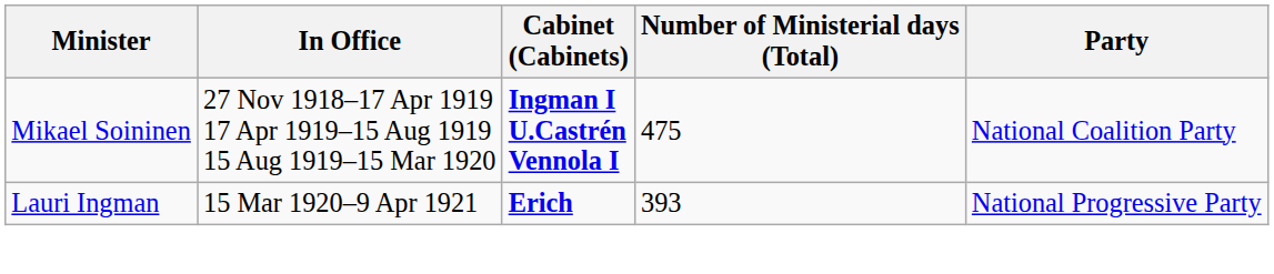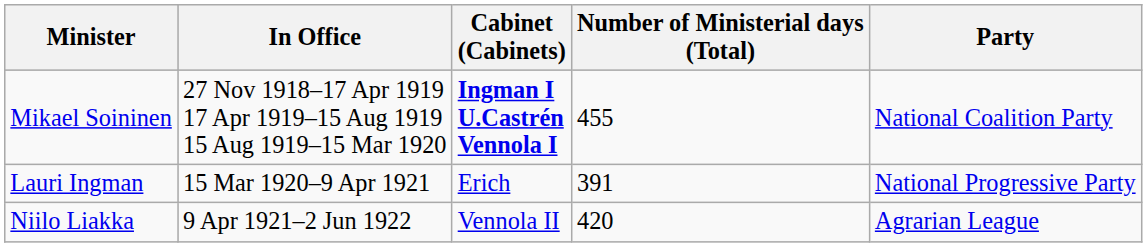 <table class="wikitable">
 <tr>
 <th>Minister</th>
 <th>In Office</th>
 <th>Cabinet<br>(Cabinets)</th>
 <th>Number of Ministerial days <br>(Total)</th>
 <th>Party</th>
 </tr>
 <tr>
 <td><a href='#'>Mikael Soininen</a></td>
 <td>27 Nov 1918–17 Apr 1919<br>17 Apr 1919–15 Aug 1919<br>15 Aug 1919–15  Mar  1920</td>
 <td><strong><a href='#'>Ingman I</a><br><a href='#'>U.Castrén</a><br><a href='#'>Vennola I</a></strong></td>
-<td>475</td>
+<td>455</td>
 <td><a href='#'>National Coalition Party</a></td>
 </tr>
 <tr>
 <td><a href='#'>Lauri Ingman</a></td>
 <td>15  Mar  1920–9 Apr 1921</td>
-<td><strong><a href='#'>Erich</a></strong></td>
-<td>393</td>
+<td><a href='#'>Erich</a></td>
+<td>391</td>
 <td><a href='#'>National Progressive Party</a></td>
 </tr>
+<tr>
+<td><a href='#'>Niilo Liakka</a></td>
+<td>9 Apr 1921–2 Jun 1922</td>
+<td><a href='#'>Vennola II</a></td>
+<td>420</td>
+<td><a href='#'>Agrarian League</a></td>
+</tr>
 </table>
